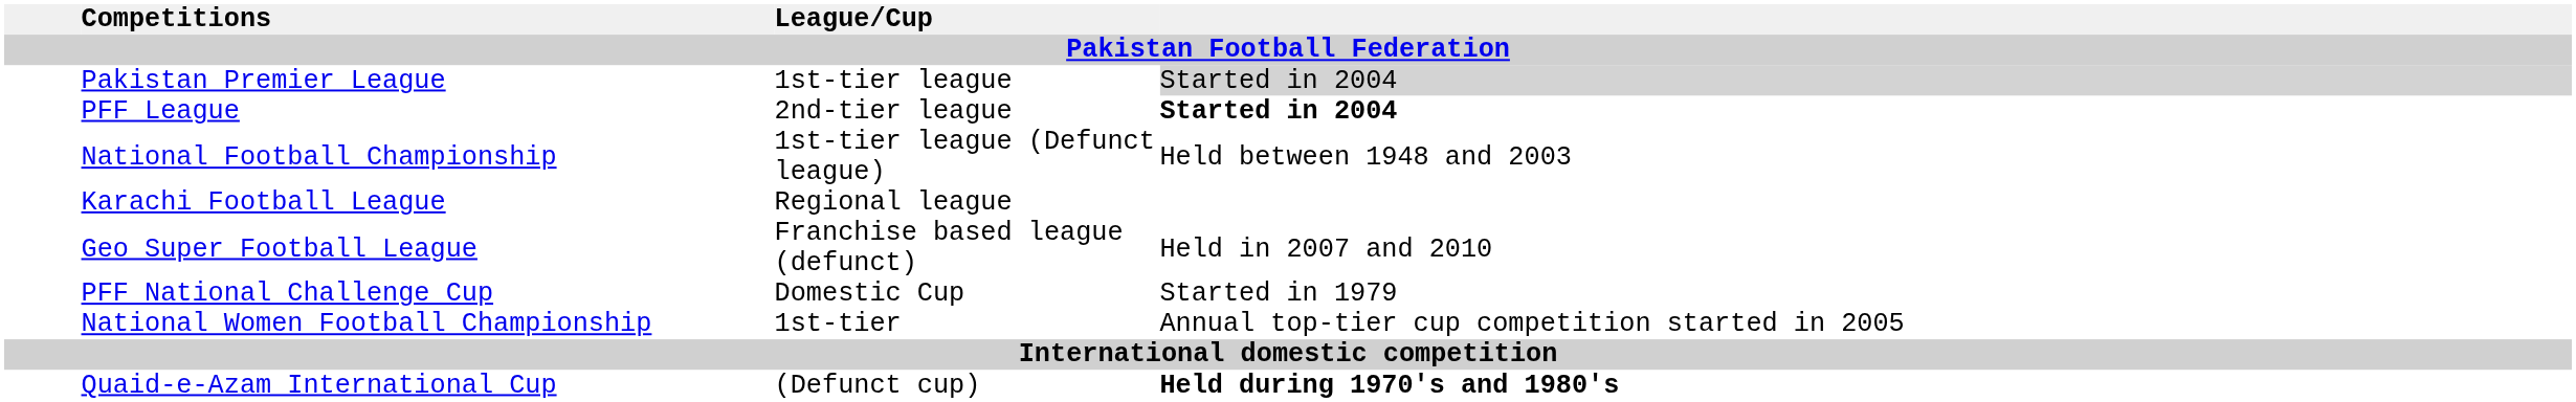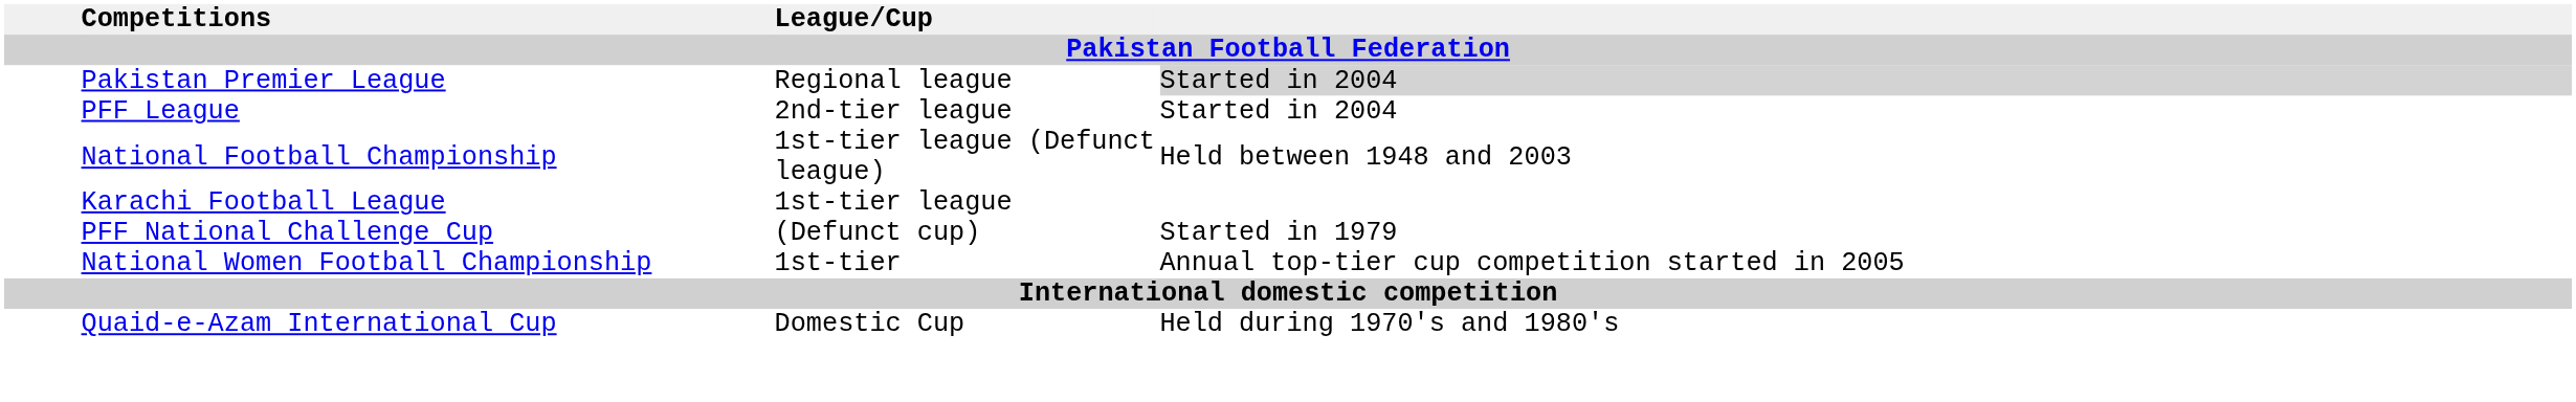 <table width="100%" cellspacing="0" cellpadding="0">
 <tr bgcolor="F0F0F0">
 <th width="3%" align="left"></th>
 <th width="27%" align="left">Competitions</th>
 <th width="15%" align="left">League/Cup</th>
 <th width="55%" align="left"></th>
 </tr>
 <tr bgcolor="D0D0D0">
 <th colspan="4"><a href='#'>Pakistan Football Federation</a></th>
 </tr>
 <tr>
 <td></td>
 <td><a href='#'>Pakistan Premier League</a></td>
-<td>1st-tier league</td>
+<td>Regional league</td>
 <td style="background: lightgrey;">Started in 2004</td>
 </tr>
 <tr>
 <td></td>
 <td><a href='#'>PFF League</a></td>
 <td>2nd-tier league</td>
-<td><strong>Started in 2004</strong></td>
+<td>Started in 2004</td>
 </tr>
 <tr>
 <td></td>
 <td><a href='#'>National Football Championship</a></td>
 <td>1st-tier league (Defunct league)</td>
 <td>Held between 1948 and 2003</td>
 </tr>
 <tr>
 <td></td>
 <td><a href='#'>Karachi Football League</a></td>
-<td>Regional league</td>
-<td></td>
-</tr>
-<tr>
-<td></td>
-<td><a href='#'>Geo Super Football League</a></td>
-<td>Franchise based league (defunct)</td>
-<td>Held in 2007 and 2010</td>
+<td>1st-tier league</td>
 <td></td>
 </tr>
 <tr>
 <td></td>
 <td><a href='#'>PFF National Challenge Cup</a></td>
-<td>Domestic Cup</td>
+<td>(Defunct cup)</td>
 <td>Started in 1979</td>
 </tr>
 <tr>
 <td></td>
 <td><a href='#'>National Women Football Championship</a></td>
 <td>1st-tier</td>
 <td>Annual top-tier cup competition started in 2005</td>
 </tr>
 <tr bgcolor="D0D0D0">
 <th colspan="4">International domestic competition</th>
 </tr>
 <tr>
 <td></td>
 <td><a href='#'>Quaid-e-Azam International Cup</a></td>
-<td>(Defunct cup)</td>
-<td><strong>Held during 1970's and 1980's</strong></td>
+<td>Domestic Cup</td>
+<td>Held during 1970's and 1980's</td>
 </tr>
 </table>
